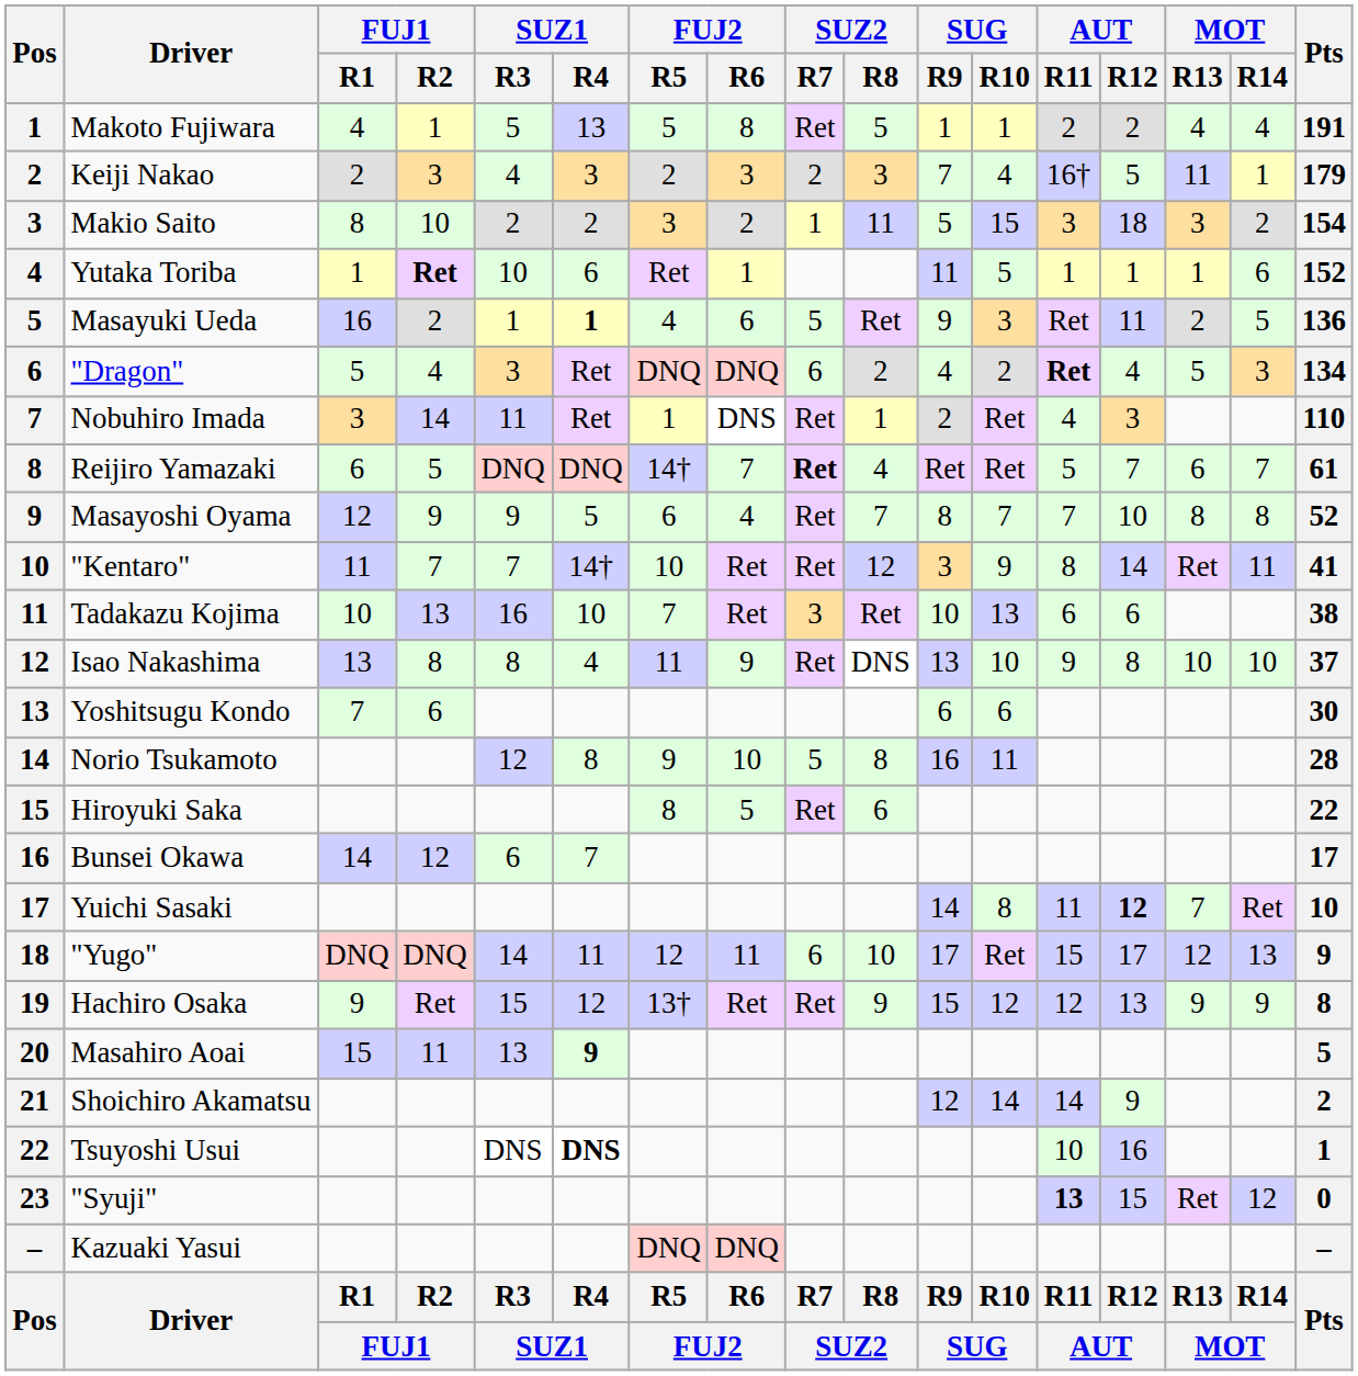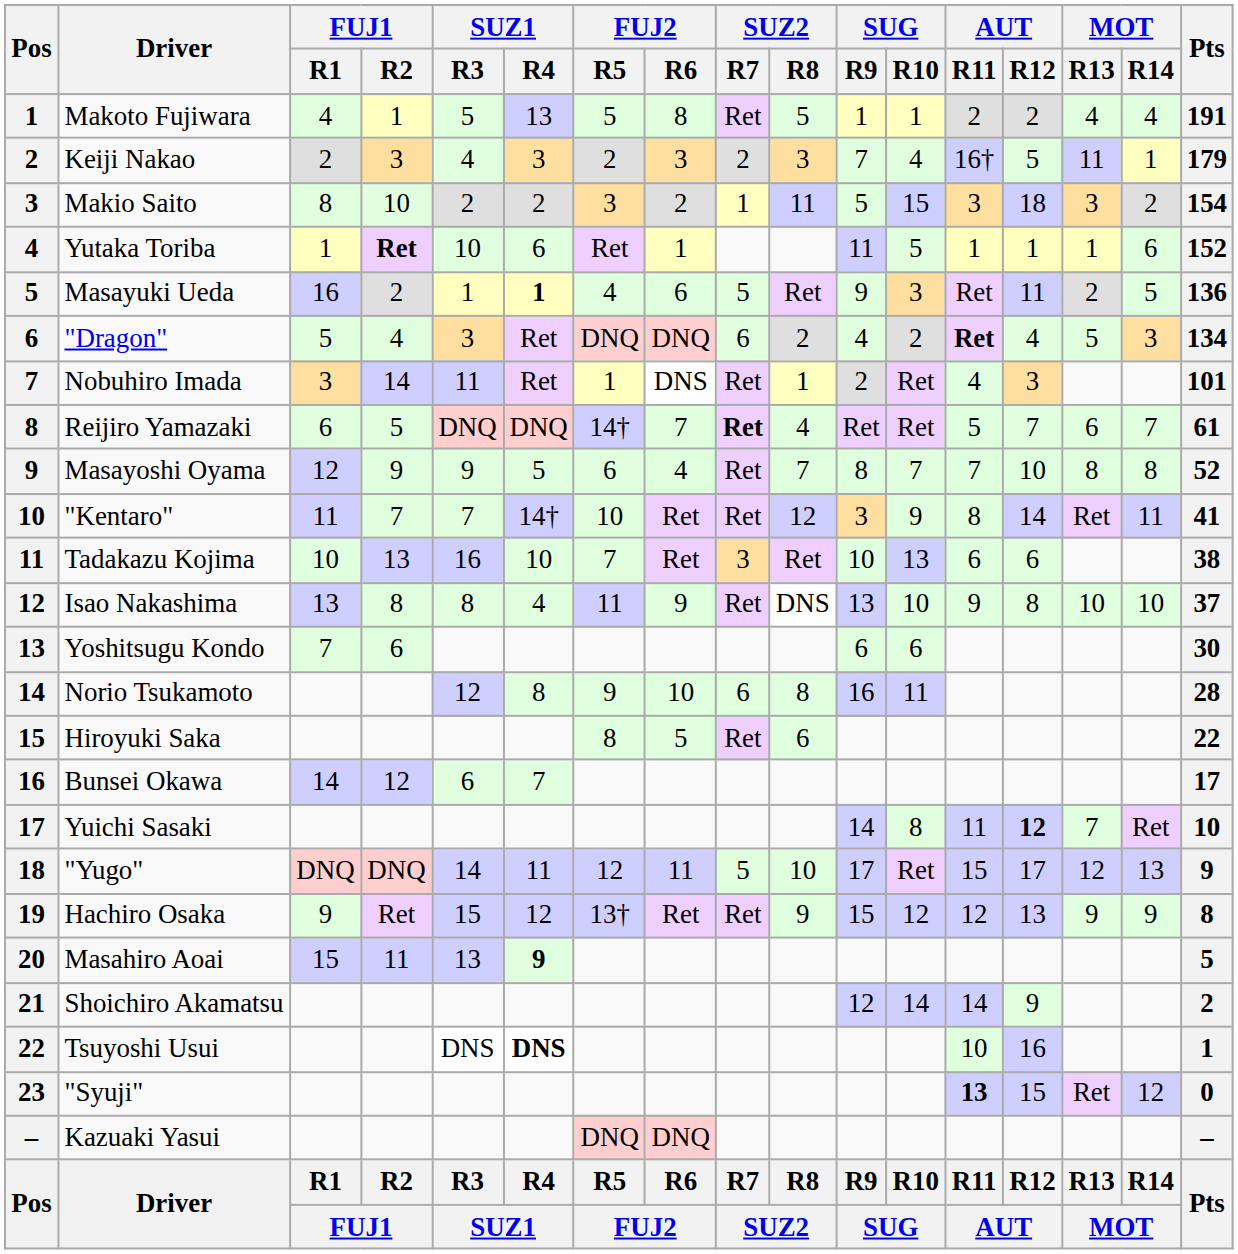 <table class="wikitable" style="font-size:85%; text-align:center">
 <tr>
 <th rowspan=2>Pos</th>
 <th rowspan=2>Driver</th>
 <th colspan=2><a href='#'>FUJ1</a></th>
 <th colspan=2><a href='#'>SUZ1</a></th>
 <th colspan=2><a href='#'>FUJ2</a></th>
 <th colspan=2><a href='#'>SUZ2</a></th>
 <th colspan=2><a href='#'>SUG</a></th>
 <th colspan=2><a href='#'>AUT</a></th>
 <th colspan=2><a href='#'>MOT</a></th>
 <th rowspan=2>Pts</th>
 </tr>
 <tr>
 <th>R1</th>
 <th>R2</th>
 <th>R3</th>
 <th>R4</th>
 <th>R5</th>
 <th>R6</th>
 <th>R7</th>
 <th>R8</th>
 <th>R9</th>
 <th>R10</th>
 <th>R11</th>
 <th>R12</th>
 <th>R13</th>
 <th>R14</th>
 </tr>
 <tr>
 <th>1</th>
 <td style="text-align:left">Makoto Fujiwara</td>
 <td style="background:#dfffdf">4</td>
 <td style="background:#ffffbf">1</td>
 <td style="background:#dfffdf">5</td>
 <td style="background:#cfcfff">13</td>
 <td style="background:#dfffdf">5</td>
 <td style="background:#dfffdf">8</td>
 <td style="background:#efcfff">Ret</td>
 <td style="background:#dfffdf">5</td>
 <td style="background:#ffffbf">1</td>
 <td style="background:#ffffbf">1</td>
 <td style="background:#dfdfdf">2</td>
 <td style="background:#dfdfdf">2</td>
 <td style="background:#dfffdf">4</td>
 <td style="background:#dfffdf">4</td>
 <th>191</th>
 </tr>
 <tr>
 <th>2</th>
 <td style="text-align:left">Keiji Nakao</td>
 <td style="background:#dfdfdf">2</td>
 <td style="background:#ffdf9f">3</td>
 <td style="background:#dfffdf">4</td>
 <td style="background:#ffdf9f">3</td>
 <td style="background:#dfdfdf">2</td>
 <td style="background:#ffdf9f">3</td>
 <td style="background:#dfdfdf">2</td>
 <td style="background:#ffdf9f">3</td>
 <td style="background:#dfffdf">7</td>
 <td style="background:#dfffdf">4</td>
 <td style="background:#cfcfff">16†</td>
 <td style="background:#dfffdf">5</td>
 <td style="background:#cfcfff">11</td>
 <td style="background:#ffffbf">1</td>
 <th>179</th>
 </tr>
 <tr>
 <th>3</th>
 <td style="text-align:left">Makio Saito</td>
 <td style="background:#dfffdf">8</td>
 <td style="background:#dfffdf">10</td>
 <td style="background:#dfdfdf">2</td>
 <td style="background:#dfdfdf">2</td>
 <td style="background:#ffdf9f">3</td>
 <td style="background:#dfdfdf">2</td>
 <td style="background:#ffffbf">1</td>
 <td style="background:#cfcfff">11</td>
 <td style="background:#dfffdf">5</td>
 <td style="background:#cfcfff">15</td>
 <td style="background:#ffdf9f">3</td>
 <td style="background:#cfcfff">18</td>
 <td style="background:#ffdf9f">3</td>
 <td style="background:#dfdfdf">2</td>
 <th>154</th>
 </tr>
 <tr>
 <th>4</th>
 <td style="text-align:left">Yutaka Toriba</td>
 <td style="background:#ffffbf">1</td>
 <td style="background:#efcfff"><strong>Ret</strong></td>
 <td style="background:#dfffdf">10</td>
 <td style="background:#dfffdf">6</td>
 <td style="background:#efcfff">Ret</td>
 <td style="background:#ffffbf">1</td>
 <td></td>
 <td></td>
 <td style="background:#cfcfff">11</td>
 <td style="background:#dfffdf">5</td>
 <td style="background:#ffffbf">1</td>
 <td style="background:#ffffbf">1</td>
 <td style="background:#ffffbf">1</td>
 <td style="background:#dfffdf">6</td>
 <th>152</th>
 </tr>
 <tr>
 <th>5</th>
 <td style="text-align:left">Masayuki Ueda</td>
 <td style="background:#cfcfff">16</td>
 <td style="background:#dfdfdf">2</td>
 <td style="background:#ffffbf">1</td>
 <td style="background:#ffffbf"><strong>1</strong></td>
 <td style="background:#dfffdf">4</td>
 <td style="background:#dfffdf">6</td>
 <td style="background:#dfffdf">5</td>
 <td style="background:#efcfff">Ret</td>
 <td style="background:#dfffdf">9</td>
 <td style="background:#ffdf9f">3</td>
 <td style="background:#efcfff">Ret</td>
 <td style="background:#cfcfff">11</td>
 <td style="background:#dfdfdf">2</td>
 <td style="background:#dfffdf">5</td>
 <th>136</th>
 </tr>
 <tr>
 <th>6</th>
 <td style="text-align:left"><a href='#'>"Dragon"</a></td>
 <td style="background:#dfffdf">5</td>
 <td style="background:#dfffdf">4</td>
 <td style="background:#ffdf9f">3</td>
 <td style="background:#efcfff">Ret</td>
 <td style="background:#ffcfcf">DNQ</td>
 <td style="background:#ffcfcf">DNQ</td>
 <td style="background:#dfffdf">6</td>
 <td style="background:#dfdfdf">2</td>
 <td style="background:#dfffdf">4</td>
 <td style="background:#dfdfdf">2</td>
 <td style="background:#efcfff"><strong>Ret</strong></td>
 <td style="background:#dfffdf">4</td>
 <td style="background:#dfffdf">5</td>
 <td style="background:#ffdf9f">3</td>
 <th>134</th>
 </tr>
 <tr>
 <th>7</th>
 <td style="text-align:left">Nobuhiro Imada</td>
 <td style="background:#ffdf9f">3</td>
 <td style="background:#cfcfff">14</td>
 <td style="background:#cfcfff">11</td>
 <td style="background:#efcfff">Ret</td>
 <td style="background:#ffffbf">1</td>
 <td style="background:#ffffff">DNS</td>
 <td style="background:#efcfff">Ret</td>
 <td style="background:#ffffbf">1</td>
 <td style="background:#dfdfdf">2</td>
 <td style="background:#efcfff">Ret</td>
 <td style="background:#dfffdf">4</td>
 <td style="background:#ffdf9f">3</td>
 <td></td>
 <td></td>
-<th>110</th>
+<th>101</th>
 </tr>
 <tr>
 <th>8</th>
 <td style="text-align:left">Reijiro Yamazaki</td>
 <td style="background:#dfffdf">6</td>
 <td style="background:#dfffdf">5</td>
 <td style="background:#ffcfcf">DNQ</td>
 <td style="background:#ffcfcf">DNQ</td>
 <td style="background:#cfcfff">14†</td>
 <td style="background:#dfffdf">7</td>
 <td style="background:#efcfff"><strong>Ret</strong></td>
 <td style="background:#dfffdf">4</td>
 <td style="background:#efcfff">Ret</td>
 <td style="background:#efcfff">Ret</td>
 <td style="background:#dfffdf">5</td>
 <td style="background:#dfffdf">7</td>
 <td style="background:#dfffdf">6</td>
 <td style="background:#dfffdf">7</td>
 <th>61</th>
 </tr>
 <tr>
 <th>9</th>
 <td style="text-align:left" nowrap="">Masayoshi Oyama</td>
 <td style="background:#cfcfff">12</td>
 <td style="background:#dfffdf">9</td>
 <td style="background:#dfffdf">9</td>
 <td style="background:#dfffdf">5</td>
 <td style="background:#dfffdf">6</td>
 <td style="background:#dfffdf">4</td>
 <td style="background:#efcfff">Ret</td>
 <td style="background:#dfffdf">7</td>
 <td style="background:#dfffdf">8</td>
 <td style="background:#dfffdf">7</td>
 <td style="background:#dfffdf">7</td>
 <td style="background:#dfffdf">10</td>
 <td style="background:#dfffdf">8</td>
 <td style="background:#dfffdf">8</td>
 <th>52</th>
 </tr>
 <tr>
 <th>10</th>
 <td style="text-align:left">"Kentaro"</td>
 <td style="background:#cfcfff">11</td>
 <td style="background:#dfffdf">7</td>
 <td style="background:#dfffdf">7</td>
 <td style="background:#cfcfff">14†</td>
 <td style="background:#dfffdf">10</td>
 <td style="background:#efcfff">Ret</td>
 <td style="background:#efcfff">Ret</td>
 <td style="background:#cfcfff">12</td>
 <td style="background:#ffdf9f">3</td>
 <td style="background:#dfffdf">9</td>
 <td style="background:#dfffdf">8</td>
 <td style="background:#cfcfff">14</td>
 <td style="background:#efcfff">Ret</td>
 <td style="background:#cfcfff">11</td>
 <th>41</th>
 </tr>
 <tr>
 <th>11</th>
 <td style="text-align:left">Tadakazu Kojima</td>
 <td style="background:#dfffdf">10</td>
 <td style="background:#cfcfff">13</td>
 <td style="background:#cfcfff">16</td>
 <td style="background:#dfffdf">10</td>
 <td style="background:#dfffdf">7</td>
 <td style="background:#efcfff">Ret</td>
 <td style="background:#ffdf9f">3</td>
 <td style="background:#efcfff">Ret</td>
 <td style="background:#dfffdf">10</td>
 <td style="background:#cfcfff">13</td>
 <td style="background:#dfffdf">6</td>
 <td style="background:#dfffdf">6</td>
 <td></td>
 <td></td>
 <th>38</th>
 </tr>
 <tr>
 <th>12</th>
 <td style="text-align:left">Isao Nakashima</td>
 <td style="background:#cfcfff">13</td>
 <td style="background:#dfffdf">8</td>
 <td style="background:#dfffdf">8</td>
 <td style="background:#dfffdf">4</td>
 <td style="background:#cfcfff">11</td>
 <td style="background:#dfffdf">9</td>
 <td style="background:#efcfff">Ret</td>
 <td style="background:#ffffff">DNS</td>
 <td style="background:#cfcfff">13</td>
 <td style="background:#dfffdf">10</td>
 <td style="background:#dfffdf">9</td>
 <td style="background:#dfffdf">8</td>
 <td style="background:#dfffdf">10</td>
 <td style="background:#dfffdf">10</td>
 <th>37</th>
 </tr>
 <tr>
 <th>13</th>
 <td style="text-align:left">Yoshitsugu Kondo</td>
 <td style="background:#dfffdf">7</td>
 <td style="background:#dfffdf">6</td>
 <td></td>
 <td></td>
 <td></td>
 <td></td>
 <td></td>
 <td></td>
 <td style="background:#dfffdf">6</td>
 <td style="background:#dfffdf">6</td>
 <td></td>
 <td></td>
 <td></td>
 <td></td>
 <th>30</th>
 </tr>
 <tr>
 <th>14</th>
 <td style="text-align:left">Norio Tsukamoto</td>
 <td></td>
 <td></td>
 <td style="background:#cfcfff">12</td>
 <td style="background:#dfffdf">8</td>
 <td style="background:#dfffdf">9</td>
 <td style="background:#dfffdf">10</td>
-<td style="background:#dfffdf">5</td>
+<td style="background:#dfffdf">6</td>
 <td style="background:#dfffdf">8</td>
 <td style="background:#cfcfff">16</td>
 <td style="background:#cfcfff">11</td>
 <td></td>
 <td></td>
 <td></td>
 <td></td>
 <th>28</th>
 </tr>
 <tr>
 <th>15</th>
 <td style="text-align:left">Hiroyuki Saka</td>
 <td></td>
 <td></td>
 <td></td>
 <td></td>
 <td style="background:#dfffdf">8</td>
 <td style="background:#dfffdf">5</td>
 <td style="background:#efcfff">Ret</td>
 <td style="background:#dfffdf">6</td>
 <td></td>
 <td></td>
 <td></td>
 <td></td>
 <td></td>
 <td></td>
 <th>22</th>
 </tr>
 <tr>
 <th>16</th>
 <td style="text-align:left">Bunsei Okawa</td>
 <td style="background:#cfcfff">14</td>
 <td style="background:#cfcfff">12</td>
 <td style="background:#dfffdf">6</td>
 <td style="background:#dfffdf">7</td>
 <td></td>
 <td></td>
 <td></td>
 <td></td>
 <td></td>
 <td></td>
 <td></td>
 <td></td>
 <td></td>
 <td></td>
 <th>17</th>
 </tr>
 <tr>
 <th>17</th>
 <td style="text-align:left">Yuichi Sasaki</td>
 <td></td>
 <td></td>
 <td></td>
 <td></td>
 <td></td>
 <td></td>
 <td></td>
 <td></td>
 <td style="background:#cfcfff">14</td>
 <td style="background:#dfffdf">8</td>
 <td style="background:#cfcfff">11</td>
 <td style="background:#cfcfff"><strong>12</strong></td>
 <td style="background:#dfffdf">7</td>
 <td style="background:#efcfff">Ret</td>
 <th>10</th>
 </tr>
 <tr>
 <th>18</th>
 <td style="text-align:left">"Yugo"</td>
 <td style="background:#ffcfcf">DNQ</td>
 <td style="background:#ffcfcf">DNQ</td>
 <td style="background:#cfcfff">14</td>
 <td style="background:#cfcfff">11</td>
 <td style="background:#cfcfff">12</td>
 <td style="background:#cfcfff">11</td>
-<td style="background:#dfffdf">6</td>
+<td style="background:#dfffdf">5</td>
 <td style="background:#dfffdf">10</td>
 <td style="background:#cfcfff">17</td>
 <td style="background:#efcfff">Ret</td>
 <td style="background:#cfcfff">15</td>
 <td style="background:#cfcfff">17</td>
 <td style="background:#cfcfff">12</td>
 <td style="background:#cfcfff">13</td>
 <th>9</th>
 </tr>
 <tr>
 <th>19</th>
 <td style="text-align:left">Hachiro Osaka</td>
 <td style="background:#dfffdf">9</td>
 <td style="background:#efcfff">Ret</td>
 <td style="background:#cfcfff">15</td>
 <td style="background:#cfcfff">12</td>
 <td style="background:#cfcfff">13†</td>
 <td style="background:#efcfff">Ret</td>
 <td style="background:#efcfff">Ret</td>
 <td style="background:#dfffdf">9</td>
 <td style="background:#cfcfff">15</td>
 <td style="background:#cfcfff">12</td>
 <td style="background:#cfcfff">12</td>
 <td style="background:#cfcfff">13</td>
 <td style="background:#dfffdf">9</td>
 <td style="background:#dfffdf">9</td>
 <th>8</th>
 </tr>
 <tr>
 <th>20</th>
 <td style="text-align:left">Masahiro Aoai</td>
 <td style="background:#cfcfff">15</td>
 <td style="background:#cfcfff">11</td>
 <td style="background:#cfcfff">13</td>
 <td style="background:#dfffdf"><strong>9</strong></td>
 <td></td>
 <td></td>
 <td></td>
 <td></td>
 <td></td>
 <td></td>
 <td></td>
 <td></td>
 <td></td>
 <td></td>
 <th>5</th>
 </tr>
 <tr>
 <th>21</th>
 <td style="text-align:left" nowrap>Shoichiro Akamatsu</td>
 <td></td>
 <td></td>
 <td></td>
 <td></td>
 <td></td>
 <td></td>
 <td></td>
 <td></td>
 <td style="background:#cfcfff">12</td>
 <td style="background:#cfcfff">14</td>
 <td style="background:#cfcfff">14</td>
 <td style="background:#dfffdf">9</td>
 <td></td>
 <td></td>
 <th>2</th>
 </tr>
 <tr>
 <th>22</th>
 <td style="text-align:left">Tsuyoshi Usui</td>
 <td></td>
 <td></td>
 <td style="background:#ffffff">DNS</td>
 <td style="background:#ffffff"><strong>DNS</strong></td>
 <td></td>
 <td></td>
 <td></td>
 <td></td>
 <td></td>
 <td></td>
 <td style="background:#dfffdf">10</td>
 <td style="background:#cfcfff">16</td>
 <td></td>
 <td></td>
 <th>1</th>
 </tr>
 <tr>
 <th>23</th>
 <td style="text-align:left">"Syuji"</td>
 <td></td>
 <td></td>
 <td></td>
 <td></td>
 <td></td>
 <td></td>
 <td></td>
 <td></td>
 <td></td>
 <td></td>
 <td style="background:#cfcfff"><strong>13</strong></td>
 <td style="background:#cfcfff">15</td>
 <td style="background:#efcfff">Ret</td>
 <td style="background:#cfcfff">12</td>
 <th>0</th>
 </tr>
 <tr>
 <th>–</th>
 <td style="text-align:left">Kazuaki Yasui</td>
 <td></td>
 <td></td>
 <td></td>
 <td></td>
 <td style="background:#ffcfcf">DNQ</td>
 <td style="background:#ffcfcf">DNQ</td>
 <td></td>
 <td></td>
 <td></td>
 <td></td>
 <td></td>
 <td></td>
 <td></td>
 <td></td>
 <th>–</th>
 </tr>
 <tr>
 <th rowspan=2>Pos</th>
 <th rowspan=2>Driver</th>
 <th>R1</th>
 <th>R2</th>
 <th>R3</th>
 <th>R4</th>
 <th>R5</th>
 <th>R6</th>
 <th>R7</th>
 <th>R8</th>
 <th>R9</th>
 <th>R10</th>
 <th>R11</th>
 <th>R12</th>
 <th>R13</th>
 <th>R14</th>
 <th rowspan=2>Pts</th>
 </tr>
 <tr>
 <th colspan=2><a href='#'>FUJ1</a></th>
 <th colspan=2><a href='#'>SUZ1</a></th>
 <th colspan=2><a href='#'>FUJ2</a></th>
 <th colspan=2><a href='#'>SUZ2</a></th>
 <th colspan=2><a href='#'>SUG</a></th>
 <th colspan=2><a href='#'>AUT</a></th>
 <th colspan=2><a href='#'>MOT</a></th>
 </tr>
 </table>
